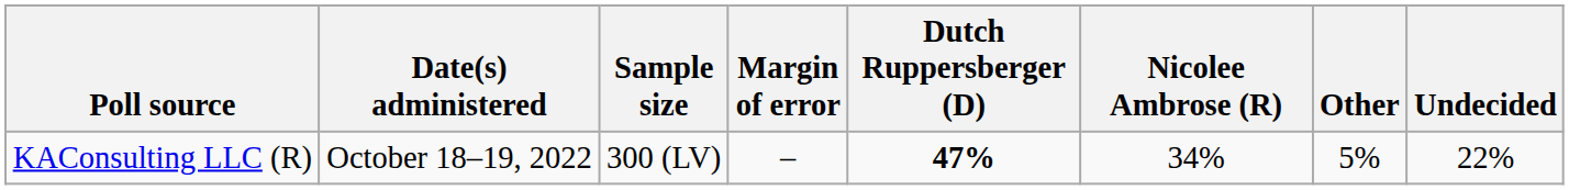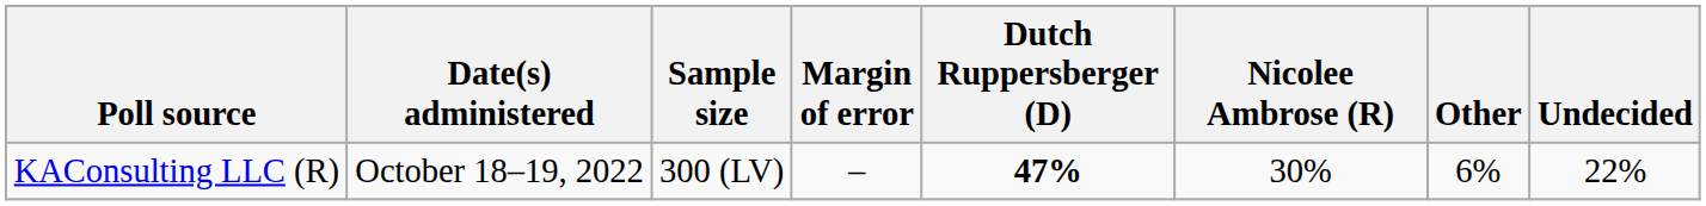 <table class="wikitable" style="font-size:90%;text-align:center;">
 <tr style="vertical-align:bottom">
 <th>Poll source</th>
 <th>Date(s)<br>administered</th>
 <th>Sample<br>size</th>
 <th>Margin<br>of error</th>
 <th style="width:100px;">Dutch<br>Ruppersberger (D)</th>
 <th style="width:100px;">Nicolee<br>Ambrose (R)</th>
 <th>Other</th>
 <th>Undecided</th>
 </tr>
 <tr>
 <td style="text-align:left;"><a href='#'>KAConsulting LLC</a> (R)</td>
 <td>October 18–19, 2022</td>
 <td>300 (LV)</td>
 <td>–</td>
 <td><strong>47%</strong></td>
-<td>34%</td>
-<td>5%</td>
+<td>30%</td>
+<td>6%</td>
 <td>22%</td>
 </tr>
 </table>
